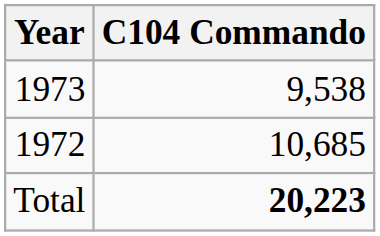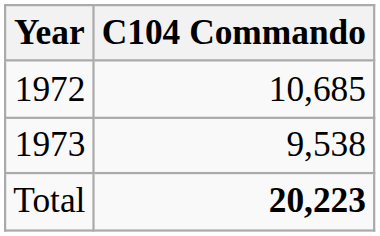 <table class="wikitable" style="text-align:right; width:%;">
 <tr>
 <th>Year</th>
 <th>C104 Commando</th>
 </tr>
 <tr>
+<td>1972</td>
+<td>10,685</td>
+</tr>
+<tr>
 <td>1973</td>
 <td>9,538</td>
-</tr>
-<tr>
-<td>1972</td>
-<td>10,685</td>
 </tr>
 <tr>
 <td>Total</td>
 <td><strong>20,223</strong></td>
 </tr>
 </table>
